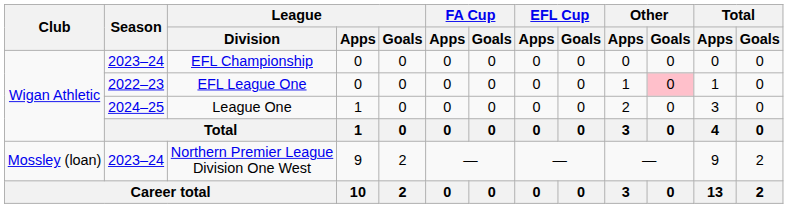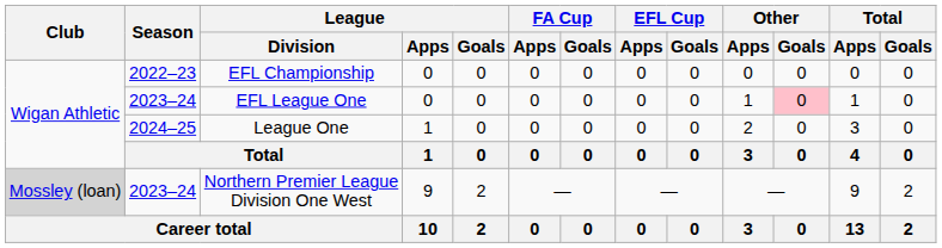 <table class="wikitable" style="text-align:center;">
 <tr>
 <th rowspan="2">Club</th>
 <th rowspan="2">Season</th>
 <th colspan="3">League</th>
 <th colspan="2"><a href='#'>FA Cup</a></th>
 <th colspan="2"><a href='#'>EFL Cup</a></th>
 <th colspan="2">Other</th>
 <th colspan="2">Total</th>
 </tr>
 <tr>
 <th>Division</th>
 <th>Apps</th>
 <th>Goals</th>
 <th>Apps</th>
 <th>Goals</th>
 <th>Apps</th>
 <th>Goals</th>
 <th>Apps</th>
 <th>Goals</th>
 <th>Apps</th>
 <th>Goals</th>
 </tr>
 <tr>
 <td rowspan="4"><a href='#'>Wigan Athletic</a></td>
-<td><a href='#'>2023–24</a></td>
+<td><a href='#'>2022–23</a></td>
 <td><a href='#'>EFL Championship</a></td>
 <td>0</td>
 <td>0</td>
 <td>0</td>
 <td>0</td>
 <td>0</td>
 <td>0</td>
 <td>0</td>
 <td>0</td>
 <td>0</td>
 <td>0</td>
 </tr>
 <tr>
-<td><a href='#'>2022–23</a></td>
+<td><a href='#'>2023–24</a></td>
 <td><a href='#'>EFL League One</a></td>
 <td>0</td>
 <td>0</td>
 <td>0</td>
 <td>0</td>
 <td>0</td>
 <td>0</td>
 <td>1</td>
 <td style="background: pink;">0</td>
 <td>1</td>
 <td>0</td>
 </tr>
 <tr>
 <td><a href='#'>2024–25</a></td>
 <td>League One</td>
 <td>1</td>
 <td>0</td>
 <td>0</td>
 <td>0</td>
 <td>0</td>
 <td>0</td>
 <td>2</td>
 <td>0</td>
 <td>3</td>
 <td>0</td>
 </tr>
 <tr>
 <th colspan="2">Total</th>
 <th>1</th>
 <th>0</th>
 <th>0</th>
 <th>0</th>
 <th>0</th>
 <th>0</th>
 <th>3</th>
 <th>0</th>
 <th>4</th>
 <th>0</th>
 </tr>
 <tr>
-<td><a href='#'>Mossley</a> (loan)</td>
+<td style="background: lightgrey;"><a href='#'>Mossley</a> (loan)</td>
 <td><a href='#'>2023–24</a></td>
 <td><a href='#'>Northern Premier League</a><br>Division One West</td>
 <td>9</td>
 <td>2</td>
 <td colspan="2">—</td>
 <td colspan="2">—</td>
 <td colspan="2">—</td>
 <td>9</td>
 <td>2</td>
 </tr>
 <tr>
 <th colspan="3">Career total</th>
 <th>10</th>
 <th>2</th>
 <th>0</th>
 <th>0</th>
 <th>0</th>
 <th>0</th>
 <th>3</th>
 <th>0</th>
 <th>13</th>
 <th>2</th>
 </tr>
 </table>
